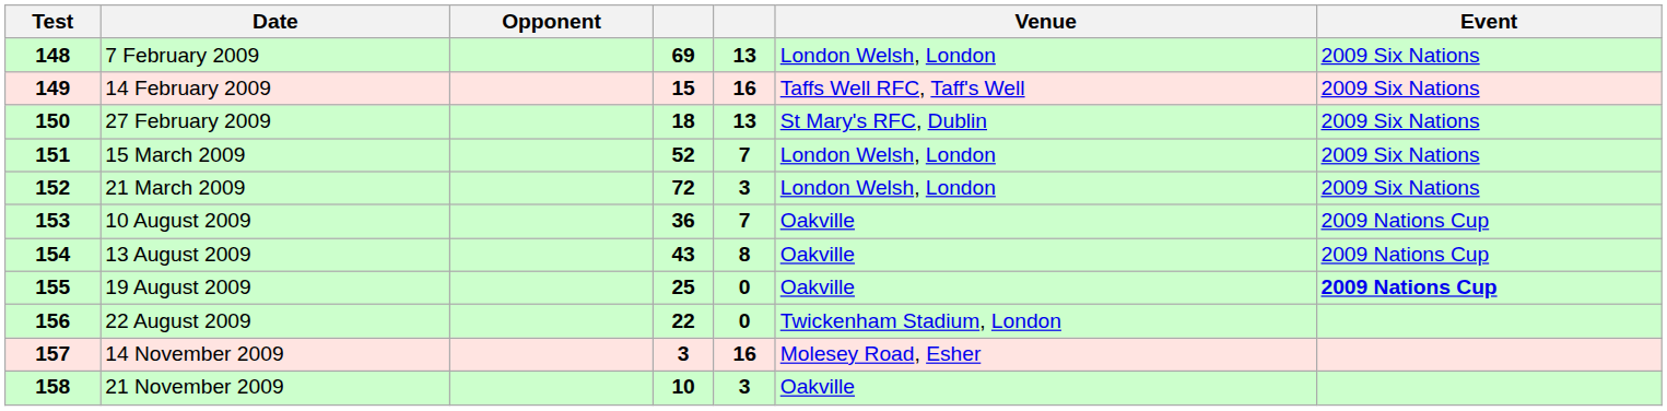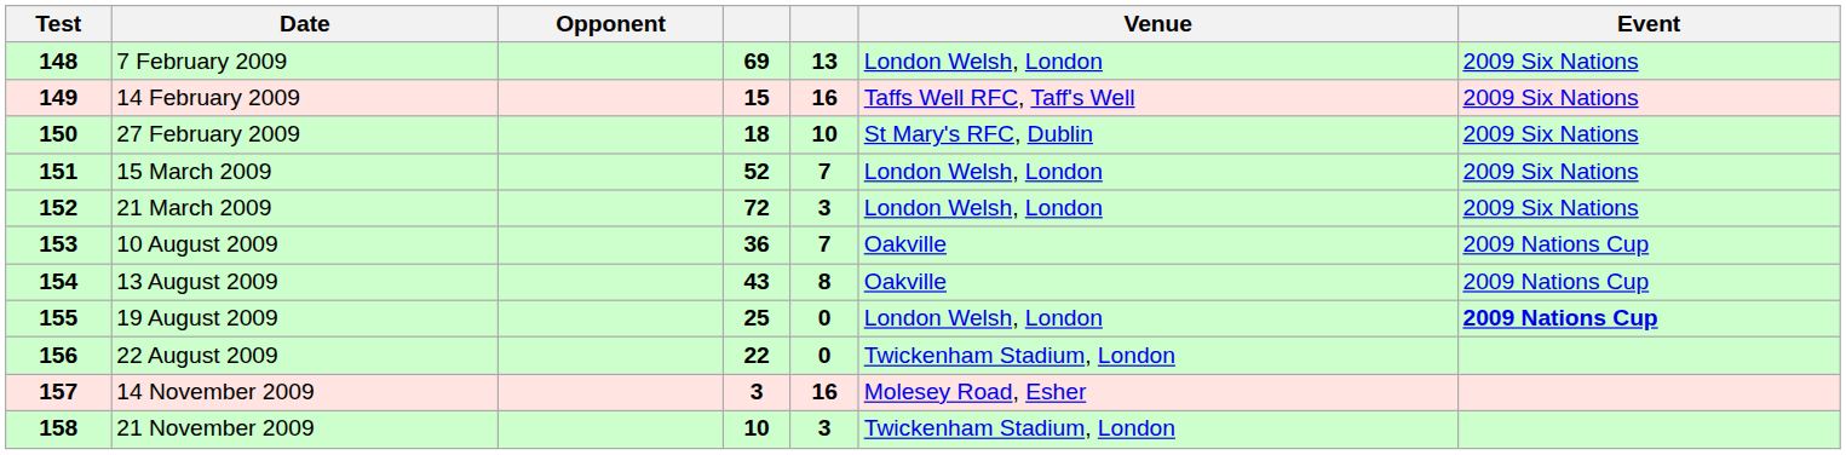 <table class="wikitable sortable" style="width:100%">
 <tr>
 <th>Test</th>
 <th>Date</th>
 <th>Opponent</th>
 <th></th>
 <th></th>
 <th>Venue</th>
 <th>Event</th>
 </tr>
 <tr bgcolor=#ccffcc>
 <td align="center"><strong>148</strong></td>
 <td>7 February 2009</td>
 <td></td>
 <td align="center"><strong>69</strong></td>
 <td align="center"><strong>13</strong></td>
 <td><a href='#'>London Welsh</a>, <a href='#'>London</a></td>
 <td><a href='#'>2009 Six Nations</a></td>
 </tr>
 <tr bgcolor=#ffe4e1>
 <td align="center"><strong>149</strong></td>
 <td>14 February 2009</td>
 <td></td>
 <td align="center"><strong>15</strong></td>
 <td align="center"><strong>16</strong></td>
 <td><a href='#'>Taffs Well RFC</a>, <a href='#'>Taff's Well</a></td>
 <td><a href='#'>2009 Six Nations</a></td>
 </tr>
 <tr bgcolor=#ccffcc>
 <td align="center"><strong>150</strong></td>
 <td>27 February 2009</td>
 <td></td>
 <td align="center"><strong>18</strong></td>
-<td align="center"><strong>13</strong></td>
+<td align="center"><strong>10</strong></td>
 <td><a href='#'>St Mary's RFC</a>, <a href='#'>Dublin</a></td>
 <td><a href='#'>2009 Six Nations</a></td>
 </tr>
 <tr bgcolor=#ccffcc>
 <td align="center"><strong>151</strong></td>
 <td>15 March 2009</td>
 <td></td>
 <td align="center"><strong>52</strong></td>
 <td align="center"><strong>7</strong></td>
 <td><a href='#'>London Welsh</a>, <a href='#'>London</a></td>
 <td><a href='#'>2009 Six Nations</a></td>
 </tr>
 <tr bgcolor=#ccffcc>
 <td align="center"><strong>152</strong></td>
 <td>21 March 2009</td>
 <td></td>
 <td align="center"><strong>72</strong></td>
 <td align="center"><strong>3</strong></td>
 <td><a href='#'>London Welsh</a>, <a href='#'>London</a></td>
 <td><a href='#'>2009 Six Nations</a></td>
 </tr>
 <tr bgcolor=#ccffcc>
 <td align="center"><strong>153</strong></td>
 <td>10 August 2009</td>
 <td></td>
 <td align="center"><strong>36</strong></td>
 <td align="center"><strong>7</strong></td>
 <td><a href='#'>Oakville</a></td>
 <td><a href='#'>2009 Nations Cup</a></td>
 </tr>
 <tr bgcolor=#ccffcc>
 <td align="center"><strong>154</strong></td>
 <td>13 August 2009</td>
 <td></td>
 <td align="center"><strong>43</strong></td>
 <td align="center"><strong>8</strong></td>
 <td><a href='#'>Oakville</a></td>
 <td><a href='#'>2009 Nations Cup</a></td>
 </tr>
 <tr bgcolor=#ccffcc>
 <td align="center"><strong>155</strong></td>
 <td>19 August 2009</td>
 <td></td>
 <td align="center"><strong>25</strong></td>
 <td align="center"><strong>0</strong></td>
-<td><a href='#'>Oakville</a></td>
+<td><a href='#'>London Welsh</a>, <a href='#'>London</a></td>
 <td><strong><a href='#'>2009 Nations Cup</a></strong></td>
 </tr>
 <tr bgcolor=#ccffcc>
 <td align="center"><strong>156</strong></td>
 <td>22 August 2009</td>
 <td></td>
 <td align="center"><strong>22</strong></td>
 <td align="center"><strong>0</strong></td>
 <td><a href='#'>Twickenham Stadium</a>, <a href='#'>London</a></td>
 <td></td>
 </tr>
 <tr bgcolor=#ffe4e1>
 <td align="center"><strong>157</strong></td>
 <td>14 November 2009</td>
 <td></td>
 <td align="center"><strong>3</strong></td>
 <td align="center"><strong>16</strong></td>
 <td><a href='#'>Molesey Road</a>, <a href='#'>Esher</a></td>
 <td></td>
 </tr>
 <tr bgcolor=#ccffcc>
 <td align="center"><strong>158</strong></td>
 <td>21 November 2009</td>
 <td></td>
 <td align="center"><strong>10</strong></td>
 <td align="center"><strong>3</strong></td>
-<td><a href='#'>Oakville</a></td>
+<td><a href='#'>Twickenham Stadium</a>, <a href='#'>London</a></td>
 <td></td>
 </tr>
 </table>
